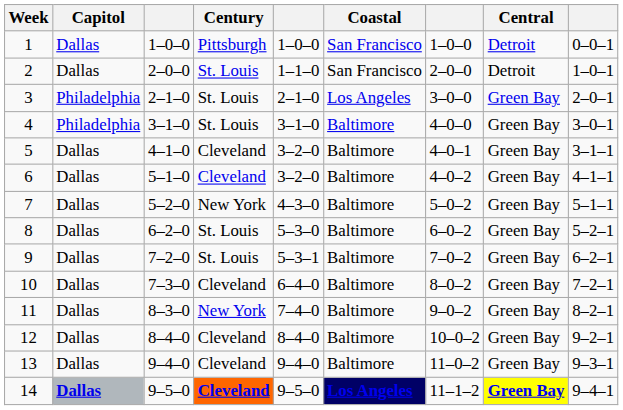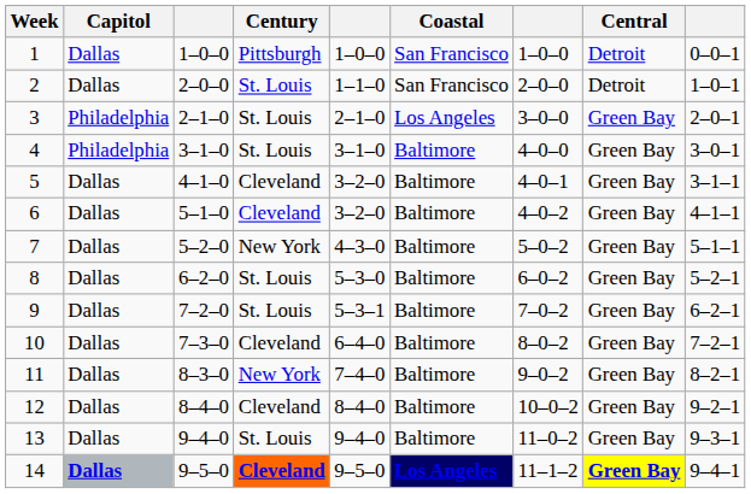 <table class="wikitable">
 <tr>
 <th>Week</th>
 <th>Capitol</th>
 <th></th>
 <th>Century</th>
 <th></th>
 <th>Coastal</th>
 <th></th>
 <th>Central</th>
 <th></th>
 </tr>
 <tr>
 <td align=center>1</td>
 <td><a href='#'>Dallas</a></td>
 <td>1–0–0</td>
 <td><a href='#'>Pittsburgh</a></td>
 <td>1–0–0</td>
 <td><a href='#'>San Francisco</a></td>
 <td>1–0–0</td>
 <td><a href='#'>Detroit</a></td>
 <td>0–0–1</td>
 </tr>
 <tr>
 <td align=center>2</td>
 <td>Dallas</td>
 <td>2–0–0</td>
 <td><a href='#'>St. Louis</a></td>
 <td>1–1–0</td>
 <td>San Francisco</td>
 <td>2–0–0</td>
 <td>Detroit</td>
 <td>1–0–1</td>
 </tr>
 <tr>
 <td align=center>3</td>
 <td><a href='#'>Philadelphia</a></td>
 <td>2–1–0</td>
 <td>St. Louis</td>
 <td>2–1–0</td>
 <td><a href='#'>Los Angeles</a></td>
 <td>3–0–0</td>
 <td><a href='#'>Green Bay</a></td>
 <td>2–0–1</td>
 </tr>
 <tr>
 <td align=center>4</td>
 <td><a href='#'>Philadelphia</a></td>
 <td>3–1–0</td>
 <td>St. Louis</td>
 <td>3–1–0</td>
 <td><a href='#'>Baltimore</a></td>
 <td>4–0–0</td>
 <td>Green Bay</td>
 <td>3–0–1</td>
 </tr>
 <tr>
 <td align=center>5</td>
 <td>Dallas</td>
 <td>4–1–0</td>
 <td>Cleveland</td>
 <td>3–2–0</td>
 <td>Baltimore</td>
 <td>4–0–1</td>
 <td>Green Bay</td>
 <td>3–1–1</td>
 </tr>
 <tr>
 <td align=center>6</td>
 <td>Dallas</td>
 <td>5–1–0</td>
 <td><a href='#'>Cleveland</a></td>
 <td>3–2–0</td>
 <td>Baltimore</td>
 <td>4–0–2</td>
 <td>Green Bay</td>
 <td>4–1–1</td>
 </tr>
 <tr>
 <td align=center>7</td>
 <td>Dallas</td>
 <td>5–2–0</td>
 <td>New York</td>
 <td>4–3–0</td>
 <td>Baltimore</td>
 <td>5–0–2</td>
 <td>Green Bay</td>
 <td>5–1–1</td>
 </tr>
 <tr>
 <td align=center>8</td>
 <td>Dallas</td>
 <td>6–2–0</td>
 <td>St. Louis</td>
 <td>5–3–0</td>
 <td>Baltimore</td>
 <td>6–0–2</td>
 <td>Green Bay</td>
 <td>5–2–1</td>
 </tr>
 <tr>
 <td align=center>9</td>
 <td>Dallas</td>
 <td>7–2–0</td>
 <td>St. Louis</td>
 <td>5–3–1</td>
 <td>Baltimore</td>
 <td>7–0–2</td>
 <td>Green Bay</td>
 <td>6–2–1</td>
 </tr>
 <tr>
 <td align=center>10</td>
 <td>Dallas</td>
 <td>7–3–0</td>
 <td>Cleveland</td>
 <td>6–4–0</td>
 <td>Baltimore</td>
 <td>8–0–2</td>
 <td>Green Bay</td>
 <td>7–2–1</td>
 </tr>
 <tr>
 <td align=center>11</td>
 <td>Dallas</td>
 <td>8–3–0</td>
 <td><a href='#'>New York</a></td>
 <td>7–4–0</td>
 <td>Baltimore</td>
 <td>9–0–2</td>
 <td>Green Bay</td>
 <td>8–2–1</td>
 </tr>
 <tr>
 <td align=center>12</td>
 <td>Dallas</td>
 <td>8–4–0</td>
 <td>Cleveland</td>
 <td>8–4–0</td>
 <td>Baltimore</td>
 <td>10–0–2</td>
 <td>Green Bay</td>
 <td>9–2–1</td>
 </tr>
 <tr>
 <td align=center>13</td>
 <td>Dallas</td>
 <td>9–4–0</td>
-<td>Cleveland</td>
+<td>St. Louis</td>
 <td>9–4–0</td>
 <td>Baltimore</td>
 <td>11–0–2</td>
 <td>Green Bay</td>
 <td>9–3–1</td>
 </tr>
 <tr>
 <td align=center>14</td>
 <td bgcolor="#B0B7BC"><strong><a href='#'>Dallas</a></strong></td>
 <td>9–5–0</td>
 <td bgcolor="#FF6600"><strong><a href='#'><span>Cleveland</span></a></strong></td>
 <td>9–5–0</td>
 <td bgcolor="#000066"><strong><a href='#'><span>Los Angeles</span></a></strong></td>
 <td>11–1–2</td>
 <td bgcolor="#FFFF00"><strong><a href='#'><span>Green Bay</span></a></strong></td>
 <td>9–4–1</td>
 </tr>
 </table>
